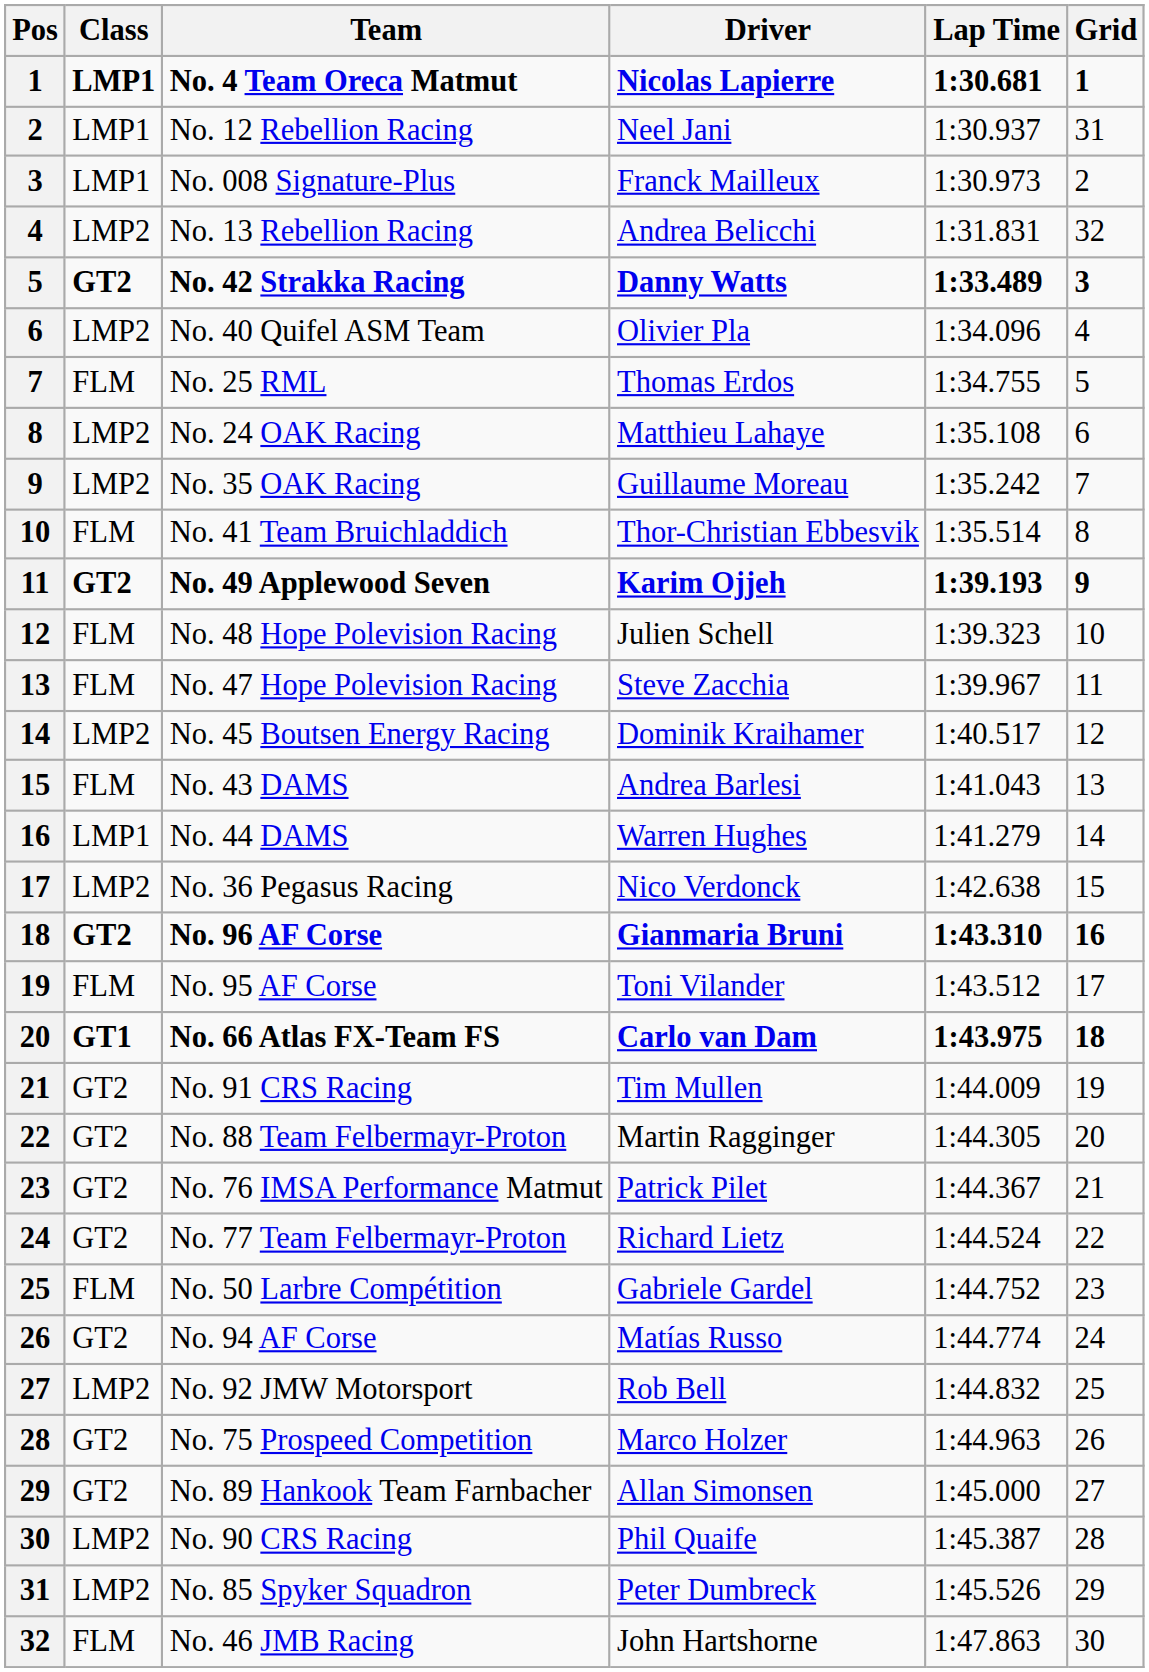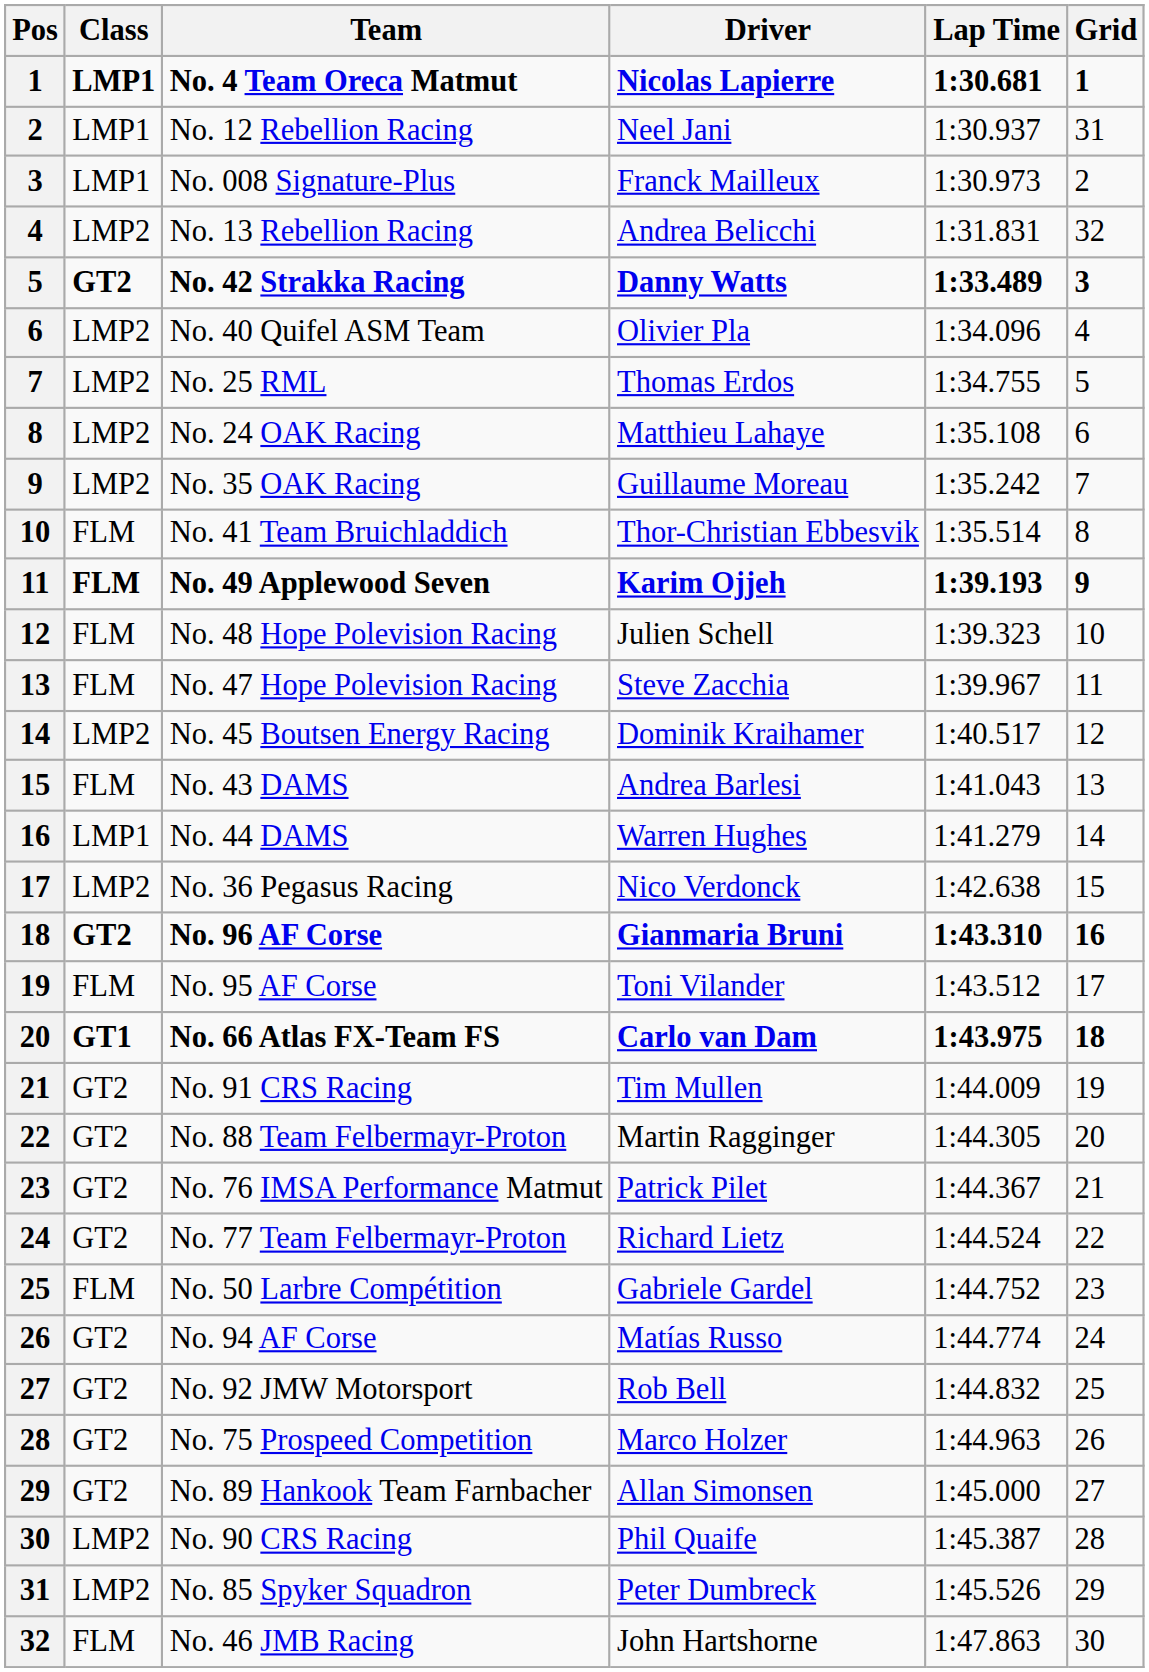 <table class="wikitable" style="font-size: 90%;">
 <tr>
 <th>Pos</th>
 <th>Class</th>
 <th>Team</th>
 <th>Driver</th>
 <th>Lap Time</th>
 <th>Grid</th>
 </tr>
 <tr style="font-weight:bold">
 <th>1</th>
 <td>LMP1</td>
 <td>No. 4 <a href='#'>Team Oreca</a> Matmut</td>
 <td><a href='#'>Nicolas Lapierre</a></td>
 <td>1:30.681</td>
 <td>1</td>
 </tr>
 <tr>
 <th>2</th>
 <td>LMP1</td>
 <td>No. 12 <a href='#'>Rebellion Racing</a></td>
 <td><a href='#'>Neel Jani</a></td>
 <td>1:30.937</td>
 <td>31</td>
 </tr>
 <tr>
 <th>3</th>
 <td>LMP1</td>
 <td>No. 008 <a href='#'>Signature-Plus</a></td>
 <td><a href='#'>Franck Mailleux</a></td>
 <td>1:30.973</td>
 <td>2</td>
 </tr>
 <tr>
 <th>4</th>
 <td>LMP2</td>
 <td>No. 13 <a href='#'>Rebellion Racing</a></td>
 <td><a href='#'>Andrea Belicchi</a></td>
 <td>1:31.831</td>
 <td>32</td>
 </tr>
 <tr style="font-weight:bold">
 <th>5</th>
 <td>GT2</td>
 <td>No. 42 <a href='#'>Strakka Racing</a></td>
 <td><a href='#'>Danny Watts</a></td>
 <td>1:33.489</td>
 <td>3</td>
 </tr>
 <tr>
 <th>6</th>
 <td>LMP2</td>
 <td>No. 40 Quifel ASM Team</td>
 <td><a href='#'>Olivier Pla</a></td>
 <td>1:34.096</td>
 <td>4</td>
 </tr>
 <tr>
 <th>7</th>
-<td>FLM</td>
+<td>LMP2</td>
 <td>No. 25 <a href='#'>RML</a></td>
 <td><a href='#'>Thomas Erdos</a></td>
 <td>1:34.755</td>
 <td>5</td>
 </tr>
 <tr>
 <th>8</th>
 <td>LMP2</td>
 <td>No. 24 <a href='#'>OAK Racing</a></td>
 <td><a href='#'>Matthieu Lahaye</a></td>
 <td>1:35.108</td>
 <td>6</td>
 </tr>
 <tr>
 <th>9</th>
 <td>LMP2</td>
 <td>No. 35 <a href='#'>OAK Racing</a></td>
 <td><a href='#'>Guillaume Moreau</a></td>
 <td>1:35.242</td>
 <td>7</td>
 </tr>
 <tr>
 <th>10</th>
 <td>FLM</td>
 <td>No. 41 <a href='#'>Team Bruichladdich</a></td>
 <td><a href='#'>Thor-Christian Ebbesvik</a></td>
 <td>1:35.514</td>
 <td>8</td>
 </tr>
 <tr style="font-weight:bold">
 <th>11</th>
-<td>GT2</td>
+<td>FLM</td>
 <td>No. 49 Applewood Seven</td>
 <td><a href='#'>Karim Ojjeh</a></td>
 <td>1:39.193</td>
 <td>9</td>
 </tr>
 <tr>
 <th>12</th>
 <td>FLM</td>
 <td>No. 48 <a href='#'>Hope Polevision Racing</a></td>
 <td>Julien Schell</td>
 <td>1:39.323</td>
 <td>10</td>
 </tr>
 <tr>
 <th>13</th>
 <td>FLM</td>
 <td>No. 47 <a href='#'>Hope Polevision Racing</a></td>
 <td><a href='#'>Steve Zacchia</a></td>
 <td>1:39.967</td>
 <td>11</td>
 </tr>
 <tr>
 <th>14</th>
 <td>LMP2</td>
 <td>No. 45 <a href='#'>Boutsen Energy Racing</a></td>
 <td><a href='#'>Dominik Kraihamer</a></td>
 <td>1:40.517</td>
 <td>12</td>
 </tr>
 <tr>
 <th>15</th>
 <td>FLM</td>
 <td>No. 43 <a href='#'>DAMS</a></td>
 <td><a href='#'>Andrea Barlesi</a></td>
 <td>1:41.043</td>
 <td>13</td>
 </tr>
 <tr>
 <th>16</th>
 <td>LMP1</td>
 <td>No. 44 <a href='#'>DAMS</a></td>
 <td><a href='#'>Warren Hughes</a></td>
 <td>1:41.279</td>
 <td>14</td>
 </tr>
 <tr>
 <th>17</th>
 <td>LMP2</td>
 <td>No. 36 Pegasus Racing</td>
 <td><a href='#'>Nico Verdonck</a></td>
 <td>1:42.638</td>
 <td>15</td>
 </tr>
 <tr style="font-weight:bold">
 <th>18</th>
 <td>GT2</td>
 <td>No. 96 <a href='#'>AF Corse</a></td>
 <td><a href='#'>Gianmaria Bruni</a></td>
 <td>1:43.310</td>
 <td>16</td>
 </tr>
 <tr>
 <th>19</th>
 <td>FLM</td>
 <td>No. 95 <a href='#'>AF Corse</a></td>
 <td><a href='#'>Toni Vilander</a></td>
 <td>1:43.512</td>
 <td>17</td>
 </tr>
 <tr style="font-weight:bold">
 <th>20</th>
 <td>GT1</td>
 <td>No. 66 Atlas FX-Team FS</td>
 <td><a href='#'>Carlo van Dam</a></td>
 <td>1:43.975</td>
 <td>18</td>
 </tr>
 <tr>
 <th>21</th>
 <td>GT2</td>
 <td>No. 91 <a href='#'>CRS Racing</a></td>
 <td><a href='#'>Tim Mullen</a></td>
 <td>1:44.009</td>
 <td>19</td>
 </tr>
 <tr>
 <th>22</th>
 <td>GT2</td>
 <td>No. 88 <a href='#'>Team Felbermayr-Proton</a></td>
 <td>Martin Ragginger</td>
 <td>1:44.305</td>
 <td>20</td>
 </tr>
 <tr>
 <th>23</th>
 <td>GT2</td>
 <td>No. 76 <a href='#'>IMSA Performance</a> Matmut</td>
 <td><a href='#'>Patrick Pilet</a></td>
 <td>1:44.367</td>
 <td>21</td>
 </tr>
 <tr>
 <th>24</th>
 <td>GT2</td>
 <td>No. 77 <a href='#'>Team Felbermayr-Proton</a></td>
 <td><a href='#'>Richard Lietz</a></td>
 <td>1:44.524</td>
 <td>22</td>
 </tr>
 <tr>
 <th>25</th>
 <td>FLM</td>
 <td>No. 50 <a href='#'>Larbre Compétition</a></td>
 <td><a href='#'>Gabriele Gardel</a></td>
 <td>1:44.752</td>
 <td>23</td>
 </tr>
 <tr>
 <th>26</th>
 <td>GT2</td>
 <td>No. 94 <a href='#'>AF Corse</a></td>
 <td><a href='#'>Matías Russo</a></td>
 <td>1:44.774</td>
 <td>24</td>
 </tr>
 <tr>
 <th>27</th>
-<td>LMP2</td>
+<td>GT2</td>
 <td>No. 92 JMW Motorsport</td>
 <td><a href='#'>Rob Bell</a></td>
 <td>1:44.832</td>
 <td>25</td>
 </tr>
 <tr>
 <th>28</th>
 <td>GT2</td>
 <td>No. 75 <a href='#'>Prospeed Competition</a></td>
 <td><a href='#'>Marco Holzer</a></td>
 <td>1:44.963</td>
 <td>26</td>
 </tr>
 <tr>
 <th>29</th>
 <td>GT2</td>
 <td>No. 89 <a href='#'>Hankook</a> Team Farnbacher</td>
 <td><a href='#'>Allan Simonsen</a></td>
 <td>1:45.000</td>
 <td>27</td>
 </tr>
 <tr>
 <th>30</th>
 <td>LMP2</td>
 <td>No. 90 <a href='#'>CRS Racing</a></td>
 <td><a href='#'>Phil Quaife</a></td>
 <td>1:45.387</td>
 <td>28</td>
 </tr>
 <tr>
 <th>31</th>
 <td>LMP2</td>
 <td>No. 85 <a href='#'>Spyker Squadron</a></td>
 <td><a href='#'>Peter Dumbreck</a></td>
 <td>1:45.526</td>
 <td>29</td>
 </tr>
 <tr>
 <th>32</th>
 <td>FLM</td>
 <td>No. 46 <a href='#'>JMB Racing</a></td>
 <td>John Hartshorne</td>
 <td>1:47.863</td>
 <td>30</td>
 </tr>
 </table>
